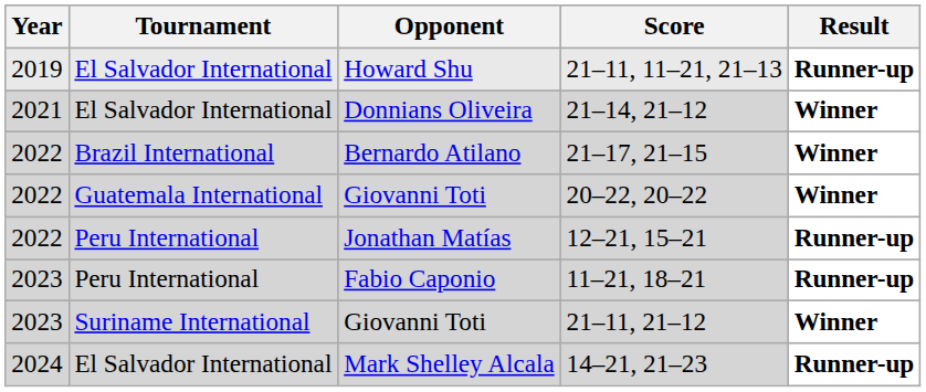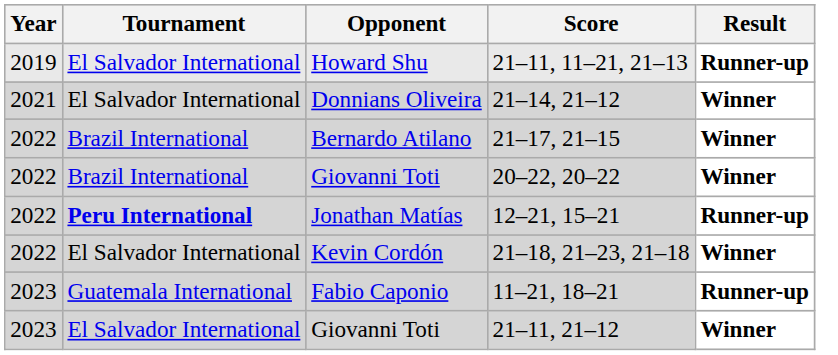 <table class="sortable wikitable" style="font-size: 90%;">
 <tr>
 <th>Year</th>
 <th>Tournament</th>
 <th>Opponent</th>
 <th>Score</th>
 <th>Result</th>
 </tr>
 <tr style="background:#E9E9E9">
 <td align="center">2019</td>
 <td align="left"><a href='#'>El Salvador International</a></td>
 <td align="left"> <a href='#'>Howard Shu</a></td>
 <td align="left">21–11, 11–21, 21–13</td>
 <td style="text-align:left; background:white"> <strong>Runner-up</strong></td>
 </tr>
 <tr style="background:#D5D5D5">
 <td align="center">2021</td>
 <td align="left">El Salvador International</td>
 <td align="left"> <a href='#'>Donnians Oliveira</a></td>
 <td align="left">21–14, 21–12</td>
 <td style="text-align:left; background:white"> <strong>Winner</strong></td>
 </tr>
 <tr style="background:#D5D5D5">
 <td align="center">2022</td>
 <td align="left"><a href='#'>Brazil International</a></td>
 <td align="left"> <a href='#'>Bernardo Atilano</a></td>
 <td align="left">21–17, 21–15</td>
 <td style="text-align:left; background:white"> <strong>Winner</strong></td>
 </tr>
 <tr style="background:#D5D5D5">
 <td align="center">2022</td>
-<td align="left"><a href='#'>Guatemala International</a></td>
+<td align="left"><a href='#'>Brazil International</a></td>
 <td align="left"> <a href='#'>Giovanni Toti</a></td>
 <td align="left">20–22, 20–22</td>
 <td style="text-align:left; background:white"> <strong>Winner</strong></td>
 </tr>
 <tr style="background:#D5D5D5">
 <td align="center">2022</td>
-<td align="left"><a href='#'>Peru International</a></td>
+<td align="left"><strong><a href='#'>Peru International</a></strong></td>
 <td align="left"> <a href='#'>Jonathan Matías</a></td>
 <td align="left">12–21, 15–21</td>
 <td style="text-align:left; background:white"> <strong>Runner-up</strong></td>
 </tr>
 <tr style="background:#D5D5D5">
+<td align="center">2022</td>
+<td align="left">El Salvador International</td>
+<td align="left"> <a href='#'>Kevin Cordón</a></td>
+<td align="left">21–18, 21–23, 21–18</td>
+<td style="text-align:left; background:white"> <strong>Winner</strong></td>
+</tr>
+<tr style="background:#D5D5D5">
 <td align="center">2023</td>
-<td align="left">Peru International</td>
+<td align="left"><a href='#'>Guatemala International</a></td>
 <td align="left"> <a href='#'>Fabio Caponio</a></td>
 <td align="left">11–21, 18–21</td>
 <td style="text-align:left; background:white"> <strong>Runner-up</strong></td>
 </tr>
 <tr style="background:#D5D5D5">
 <td align="center">2023</td>
-<td align="left"><a href='#'>Suriname International</a></td>
+<td align="left"><a href='#'>El Salvador International</a></td>
 <td align="left"> Giovanni Toti</td>
 <td align="left">21–11, 21–12</td>
 <td style="text-align:left; background:white"> <strong>Winner</strong></td>
 </tr>
-<tr style="background:#D5D5D5">
-<td align="center">2024</td>
-<td align="left">El Salvador International</td>
-<td align="left"> <a href='#'>Mark Shelley Alcala</a></td>
-<td align="left">14–21, 21–23</td>
-<td style="text-align:left; background:white"> <strong>Runner-up</strong></td>
-</tr>
 </table>
